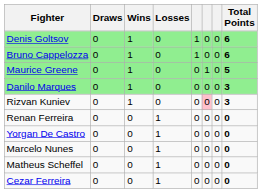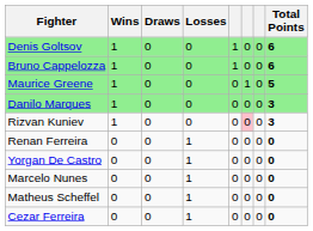 <table class="wikitable sortable">
 <tr>
 <th>Fighter</th>
+<th>Wins</th>
 <th>Draws</th>
-<th>Wins</th>
 <th>Losses</th>
 <th></th>
 <th></th>
 <th></th>
 <th>Total<br> Points</th>
 </tr>
 <tr style="background:#90EE90;">
 <td> <a href='#'>Denis Goltsov</a></td>
+<td>1</td>
 <td>0</td>
-<td>1</td>
 <td>0</td>
 <td>1</td>
 <td>0</td>
 <td>0</td>
 <td><strong>6</strong></td>
 </tr>
 <tr style="background:#90EE90;">
 <td> <a href='#'>Bruno Cappelozza</a></td>
+<td>1</td>
 <td>0</td>
-<td>1</td>
 <td>0</td>
 <td>1</td>
 <td>0</td>
 <td>0</td>
 <td><strong>6</strong></td>
 </tr>
 <tr style="background:#90EE90;">
 <td> <a href='#'>Maurice Greene</a></td>
+<td>1</td>
 <td>0</td>
-<td>1</td>
 <td>0</td>
 <td>0</td>
 <td>1</td>
 <td>0</td>
 <td><strong>5</strong></td>
 </tr>
 <tr style="background:#90EE90;">
 <td> <a href='#'>Danilo Marques</a></td>
+<td>1</td>
 <td>0</td>
-<td>1</td>
 <td>0</td>
 <td>0</td>
 <td>0</td>
 <td>0</td>
 <td><strong>3</strong></td>
 </tr>
 <tr>
 <td> Rizvan Kuniev</td>
+<td>1</td>
 <td>0</td>
-<td>1</td>
 <td>0</td>
 <td>0</td>
 <td style="background: pink;">0</td>
 <td>0</td>
 <td><strong>3</strong></td>
 </tr>
 <tr>
 <td> Renan Ferreira</td>
 <td>0</td>
 <td>0</td>
 <td>1</td>
 <td>0</td>
 <td>0</td>
 <td>0</td>
 <td><strong>0</strong></td>
 </tr>
 <tr>
 <td> <a href='#'>Yorgan De Castro</a></td>
 <td>0</td>
 <td>0</td>
 <td>1</td>
 <td>0</td>
 <td>0</td>
 <td>0</td>
 <td><strong>0</strong></td>
 </tr>
 <tr>
 <td> Marcelo Nunes</td>
 <td>0</td>
 <td>0</td>
 <td>1</td>
 <td>0</td>
 <td>0</td>
 <td>0</td>
 <td><strong>0</strong></td>
 </tr>
 <tr>
 <td> Matheus Scheffel</td>
 <td>0</td>
 <td>0</td>
 <td>1</td>
 <td>0</td>
 <td>0</td>
 <td>0</td>
 <td><strong>0</strong></td>
 </tr>
 <tr>
 <td> <a href='#'>Cezar Ferreira</a></td>
 <td>0</td>
 <td>0</td>
 <td>1</td>
 <td>0</td>
 <td>0</td>
 <td>0</td>
 <td><strong>0</strong></td>
 </tr>
 </table>
